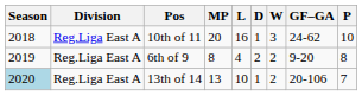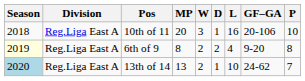 <table class="wikitable">
 <tr>
 <th>Season</th>
 <th>Division</th>
 <th>Pos</th>
 <th>MP</th>
+<th>W</th>
+<th>D</th>
 <th>L</th>
-<th>D</th>
-<th>W</th>
 <th>GF–GA</th>
 <th>P</th>
 </tr>
 <tr>
 <td>2018</td>
 <td><a href='#'>Reg.Liga</a> East A</td>
 <td>10th of 11</td>
 <td>20</td>
+<td>3</td>
+<td>1</td>
 <td>16</td>
-<td>1</td>
-<td>3</td>
-<td>24-62</td>
+<td>20-106</td>
 <td>10</td>
 </tr>
 <tr>
-<td>2019</td>
+<td style="background: lightyellow;">2019</td>
 <td>Reg.Liga East A</td>
 <td>6th of 9</td>
 <td>8</td>
-<td>4</td>
 <td>2</td>
 <td>2</td>
+<td>4</td>
 <td>9-20</td>
 <td>8</td>
 </tr>
 <tr>
 <td style="background: lightblue;">2020</td>
 <td>Reg.Liga East A</td>
 <td>13th of 14</td>
 <td>13</td>
+<td>2</td>
+<td>1</td>
 <td>10</td>
-<td>1</td>
-<td>2</td>
-<td>20-106</td>
+<td>24-62</td>
 <td>7</td>
 </tr>
 </table>
